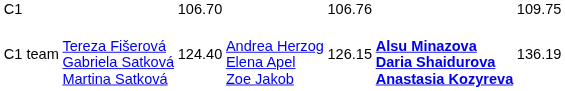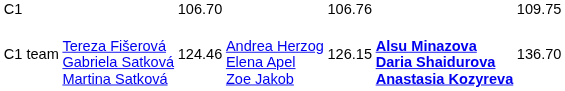 <table>
 <tr>
 <td>C1</td>
 <td></td>
 <td>106.70</td>
 <td></td>
 <td>106.76</td>
 <td></td>
 <td>109.75</td>
 </tr>
 <tr>
 <td>C1 team</td>
 <td><br><a href='#'>Tereza Fišerová</a><br><a href='#'>Gabriela Satková</a><br><a href='#'>Martina Satková</a></td>
-<td>124.40</td>
+<td>124.46</td>
 <td><br><a href='#'>Andrea Herzog</a><br><a href='#'>Elena Apel</a><br><a href='#'>Zoe Jakob</a></td>
 <td>126.15</td>
 <td><strong><br><a href='#'>Alsu Minazova</a><br><a href='#'>Daria Shaidurova</a><br><a href='#'>Anastasia Kozyreva</a></strong></td>
-<td>136.19</td>
+<td>136.70</td>
 </tr>
 </table>
